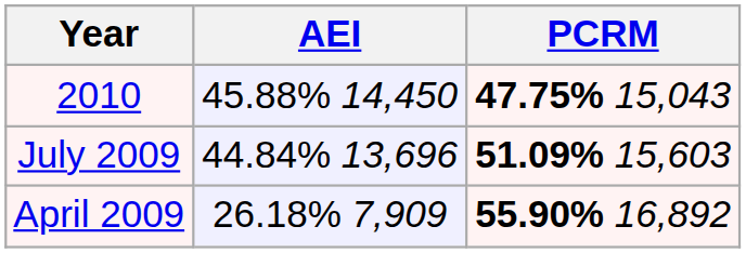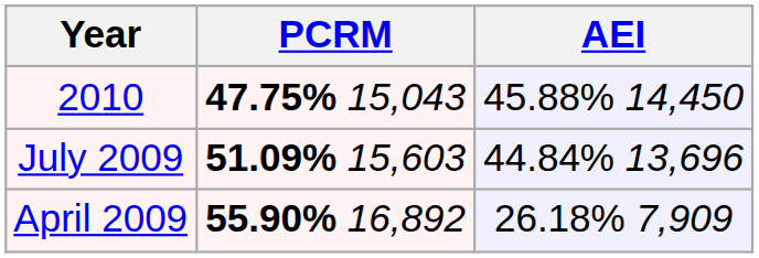 <table class="wikitable"  style="float:right; font-size:100%; margin: 1em 1em 1em 1em;">
 <tr style="background:lightgrey;">
 <th>Year</th>
+<th><a href='#'>PCRM</a></th>
 <th><a href='#'>AEI</a></th>
-<th><a href='#'>PCRM</a></th>
 </tr>
 <tr>
 <td style="text-align:center; background:#fff3f3;"><a href='#'>2010</a></td>
+<td style="text-align:center; background:#fff3f3;"><strong>47.75%</strong> <em>15,043</em></td>
 <td style="text-align:center; background:#f0f0ff;">45.88% <em>14,450</em></td>
-<td style="text-align:center; background:#fff3f3;"><strong>47.75%</strong> <em>15,043</em></td>
 </tr>
 <tr>
 <td style="text-align:center; background:#fff3f3;"><a href='#'>July 2009</a></td>
+<td style="text-align:center; background:#fff3f3;"><strong>51.09%</strong> <em>15,603</em></td>
 <td style="text-align:center; background:#f0f0ff;">44.84% <em>13,696</em></td>
-<td style="text-align:center; background:#fff3f3;"><strong>51.09%</strong> <em>15,603</em></td>
 </tr>
 <tr>
 <td style="text-align:center; background:#fff3f3;"><a href='#'>April 2009</a></td>
+<td style="text-align:center; background:#fff3f3;"><strong>55.90%</strong> <em>16,892</em></td>
 <td style="text-align:center; background:#f0f0ff;">26.18% <em>7,909</em></td>
-<td style="text-align:center; background:#fff3f3;"><strong>55.90%</strong> <em>16,892</em></td>
 </tr>
 </table>
